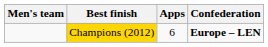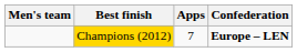 <table class="wikitable" style="text-align: center; font-size: 90%; margin-left: 1em;">
 <tr>
 <th>Men's team</th>
 <th>Best finish</th>
 <th>Apps</th>
 <th>Confederation</th>
 </tr>
 <tr>
 <td style="text-align: left;"></td>
 <td style="background-color: gold; text-align: left;">Champions (2012)</td>
-<td>6</td>
+<td>7</td>
 <td><strong>Europe – LEN</strong></td>
 </tr>
 </table>
